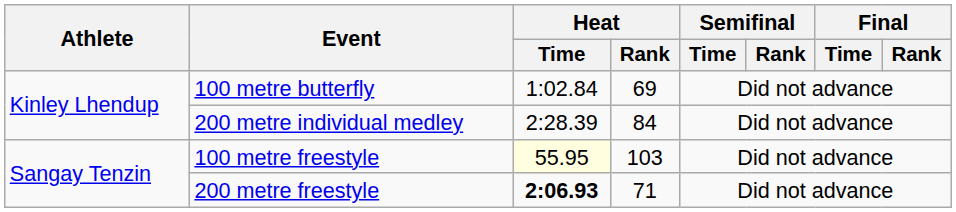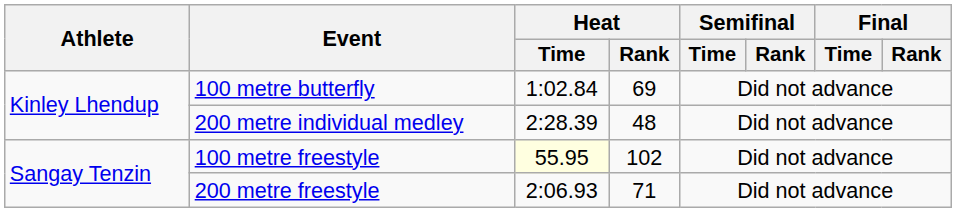 <table class="wikitable" style="text-align:center; font-size:90%; width:50%;">
 <tr>
 <th rowspan="2">Athlete</th>
 <th rowspan="2">Event</th>
 <th colspan="2">Heat</th>
 <th colspan="2">Semifinal</th>
 <th colspan="2">Final</th>
 </tr>
 <tr style="font-size:95%">
 <th>Time</th>
 <th>Rank</th>
 <th>Time</th>
 <th>Rank</th>
 <th>Time</th>
 <th>Rank</th>
 </tr>
 <tr>
 <td align=left rowspan=2><a href='#'>Kinley Lhendup</a></td>
 <td align=left><a href='#'>100 metre butterfly</a></td>
 <td>1:02.84</td>
 <td>69</td>
 <td colspan=4>Did not advance</td>
 </tr>
 <tr>
 <td align=left><a href='#'>200 metre individual medley</a></td>
 <td>2:28.39</td>
-<td>84</td>
+<td>48</td>
 <td colspan=4>Did not advance</td>
 </tr>
 <tr>
 <td align=left rowspan=2><a href='#'>Sangay Tenzin</a></td>
 <td align=left><a href='#'>100 metre freestyle</a></td>
 <td style="background: lightyellow;">55.95</td>
-<td>103</td>
+<td>102</td>
 <td colspan=4>Did not advance</td>
 </tr>
 <tr>
 <td align=left><a href='#'>200 metre freestyle</a></td>
-<td><strong>2:06.93</strong></td>
+<td>2:06.93</td>
 <td>71</td>
 <td colspan=4>Did not advance</td>
 </tr>
 </table>
